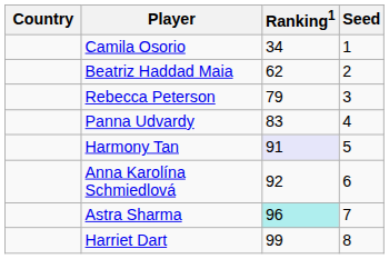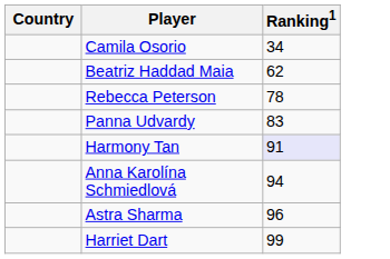 <table class="sortable wikitable">
 <tr>
 <th width="70">Country</th>
 <th width="175">Player</th>
 <th>Ranking<sup>1</sup></th>
-<th>Seed</th>
 </tr>
 <tr>
 <td></td>
 <td><a href='#'>Camila Osorio</a></td>
 <td>34</td>
-<td>1</td>
 </tr>
 <tr>
 <td></td>
 <td><a href='#'>Beatriz Haddad Maia</a></td>
 <td>62</td>
-<td>2</td>
 </tr>
 <tr>
 <td></td>
 <td><a href='#'>Rebecca Peterson</a></td>
-<td>79</td>
-<td>3</td>
+<td>78</td>
 </tr>
 <tr>
 <td></td>
 <td><a href='#'>Panna Udvardy</a></td>
 <td>83</td>
-<td>4</td>
 </tr>
 <tr>
 <td></td>
 <td><a href='#'>Harmony Tan</a></td>
 <td style="background: lavender;">91</td>
-<td>5</td>
 </tr>
 <tr>
 <td></td>
 <td><a href='#'>Anna Karolína Schmiedlová</a></td>
-<td>92</td>
-<td>6</td>
+<td>94</td>
 </tr>
 <tr>
 <td></td>
 <td><a href='#'>Astra Sharma</a></td>
-<td style="background: paleturquoise;">96</td>
-<td>7</td>
+<td>96</td>
 </tr>
 <tr>
 <td></td>
 <td><a href='#'>Harriet Dart</a></td>
 <td>99</td>
-<td>8</td>
 </tr>
 </table>
